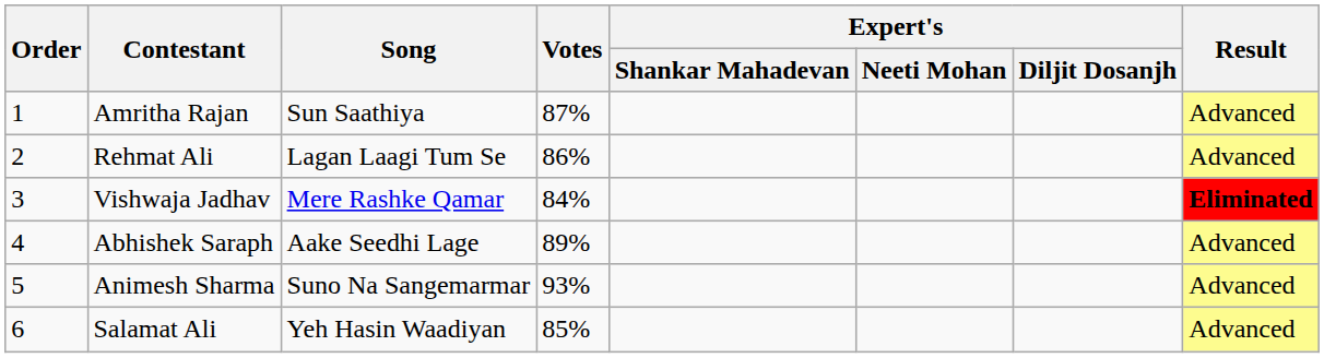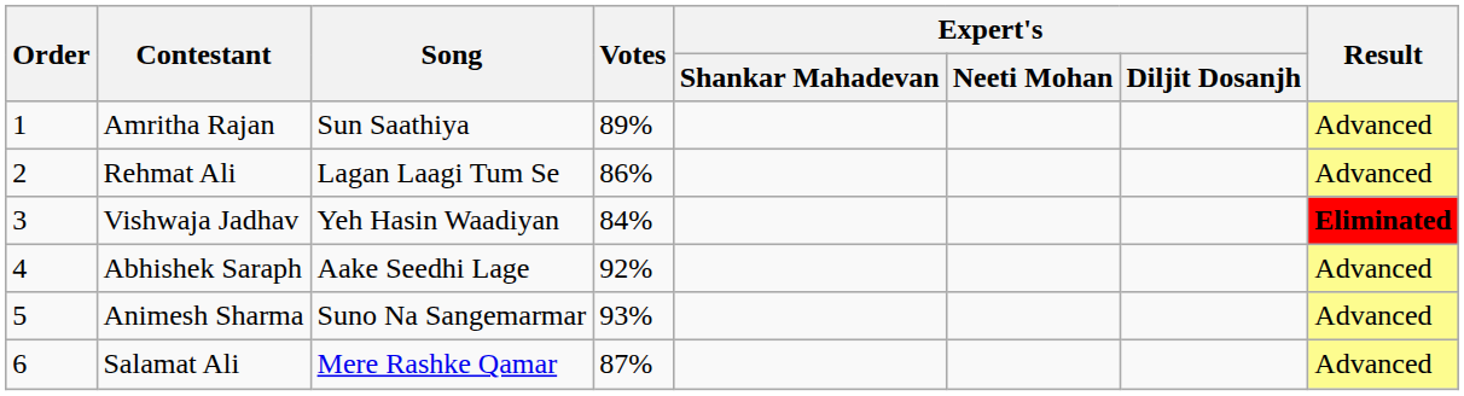 <table class="wikitable sortable mw-collapsible" style="font-size: 95%;">
 <tr>
 <th rowspan="2">Order</th>
 <th rowspan="2">Contestant</th>
 <th rowspan="2">Song</th>
 <th rowspan="2">Votes</th>
 <th colspan="3">Expert's</th>
 <th rowspan="2">Result</th>
 </tr>
 <tr>
 <th>Shankar Mahadevan</th>
 <th>Neeti Mohan</th>
 <th>Diljit Dosanjh</th>
 </tr>
 <tr>
 <td>1</td>
 <td>Amritha Rajan</td>
 <td>Sun Saathiya</td>
-<td>87%</td>
+<td>89%</td>
 <td></td>
 <td></td>
 <td></td>
 <td bgcolor="#fdfc8f">Advanced</td>
 </tr>
 <tr>
 <td>2</td>
 <td>Rehmat Ali</td>
 <td>Lagan Laagi Tum Se</td>
 <td>86%</td>
 <td></td>
 <td></td>
 <td></td>
 <td bgcolor="#fdfc8f">Advanced</td>
 </tr>
 <tr>
 <td>3</td>
 <td>Vishwaja Jadhav</td>
-<td><a href='#'>Mere Rashke Qamar</a></td>
+<td>Yeh Hasin Waadiyan</td>
 <td>84%</td>
 <td></td>
 <td></td>
 <td></td>
 <td bgcolor="red"><strong>Eliminated</strong></td>
 </tr>
 <tr>
 <td>4</td>
 <td>Abhishek Saraph</td>
 <td>Aake Seedhi Lage</td>
-<td>89%</td>
+<td>92%</td>
 <td></td>
 <td></td>
 <td></td>
 <td bgcolor="#fdfc8f">Advanced</td>
 </tr>
 <tr>
 <td>5</td>
 <td>Animesh Sharma</td>
 <td>Suno Na Sangemarmar</td>
 <td>93%</td>
 <td></td>
 <td></td>
 <td></td>
 <td bgcolor="#fdfc8f">Advanced</td>
 </tr>
 <tr>
 <td>6</td>
 <td>Salamat Ali</td>
-<td>Yeh Hasin Waadiyan</td>
-<td>85%</td>
+<td><a href='#'>Mere Rashke Qamar</a></td>
+<td>87%</td>
 <td></td>
 <td></td>
 <td></td>
 <td bgcolor="#fdfc8f">Advanced</td>
 </tr>
 </table>
